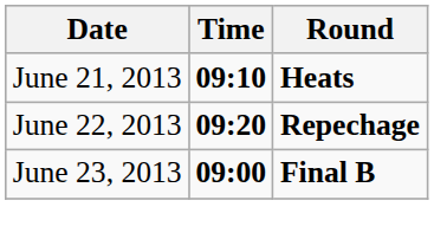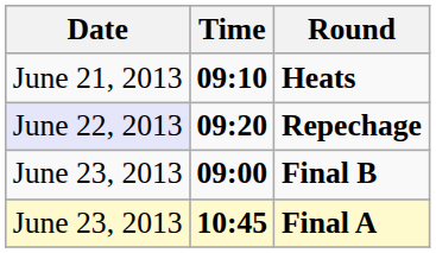 <table class="wikitable">
 <tr>
 <th>Date</th>
 <th>Time</th>
 <th>Round</th>
 </tr>
 <tr>
 <td>June 21, 2013</td>
 <td><strong>09:10</strong></td>
 <td><strong>Heats</strong></td>
 </tr>
 <tr>
-<td>June 22, 2013</td>
+<td style="background: lavender;">June 22, 2013</td>
 <td><strong>09:20</strong></td>
 <td><strong>Repechage</strong></td>
 </tr>
 <tr>
 <td>June 23, 2013</td>
 <td><strong>09:00</strong></td>
 <td><strong>Final B</strong></td>
 </tr>
+<tr style=background:lemonchiffon>
+<td>June 23, 2013</td>
+<td><strong>10:45</strong></td>
+<td><strong>Final A</strong></td>
+</tr>
 </table>
